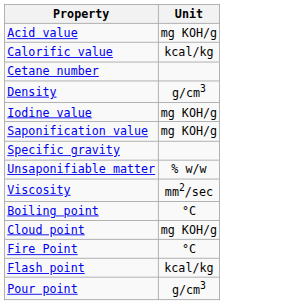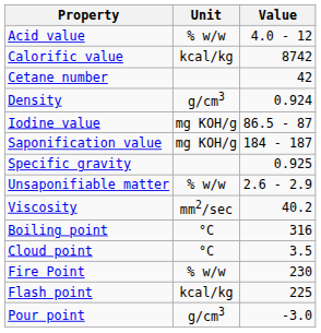 <table class="wikitable">
 <tr>
 <th>Property</th>
 <th>Unit</th>
+<th>Value</th>
 </tr>
 <tr>
 <td><a href='#'>Acid value</a></td>
-<td align="center">mg KOH/g</td>
+<td align="center">% w/w</td>
+<td align="right">4.0 - 12</td>
 </tr>
 <tr>
 <td><a href='#'>Calorific value</a></td>
 <td align="center">kcal/kg</td>
+<td align="right">8742</td>
 </tr>
 <tr>
 <td><a href='#'>Cetane number</a></td>
 <td align="center"></td>
+<td align="right">42</td>
 </tr>
 <tr>
 <td><a href='#'>Density</a></td>
 <td align="center">g/cm<sup>3</sup></td>
+<td align="right">0.924</td>
 </tr>
 <tr>
 <td><a href='#'>Iodine value</a></td>
 <td align="center">mg KOH/g</td>
+<td align="right">86.5 - 87</td>
 </tr>
 <tr>
 <td><a href='#'>Saponification value</a></td>
 <td align="center">mg KOH/g</td>
+<td align="right">184 - 187</td>
 </tr>
 <tr>
 <td><a href='#'>Specific gravity</a></td>
 <td align="center"></td>
+<td align="right">0.925</td>
 </tr>
 <tr>
 <td><a href='#'>Unsaponifiable matter</a></td>
 <td align="center">% w/w</td>
+<td align="right">2.6 - 2.9</td>
 </tr>
 <tr>
 <td><a href='#'>Viscosity</a></td>
 <td align="center">mm<sup>2</sup>/sec</td>
+<td align="right">40.2</td>
 </tr>
 <tr>
 <td><a href='#'>Boiling point</a></td>
 <td align="center">°C</td>
+<td align="right">316</td>
 </tr>
 <tr>
 <td><a href='#'>Cloud point</a></td>
-<td align="center">mg KOH/g</td>
+<td align="center">°C</td>
+<td align="right">3.5</td>
 </tr>
 <tr>
 <td><a href='#'>Fire Point</a></td>
-<td align="center">°C</td>
+<td align="center">% w/w</td>
+<td align="right">230</td>
 </tr>
 <tr>
 <td><a href='#'>Flash point</a></td>
 <td align="center">kcal/kg</td>
+<td align="right">225</td>
 </tr>
 <tr>
 <td><a href='#'>Pour point</a></td>
 <td align="center">g/cm<sup>3</sup></td>
+<td align="right">-3.0</td>
 </tr>
 </table>
